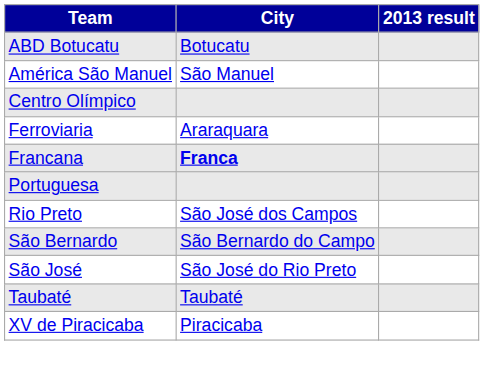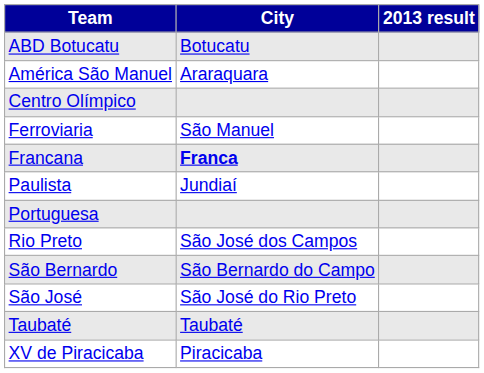 <table border="0,75" cellpadding="2" style="border-collapse: collapse;" class="wikitable sortable">
 <tr>
 <th style="background: #009; color: #fff;">Team</th>
 <th style="background: #009; color: #fff;">City</th>
 <th style="background: #009; color: #fff;">2013 result </th>
 </tr>
 <tr style="background:#e9e9e9; color:black">
 <td><a href='#'>ABD Botucatu</a></td>
 <td><a href='#'>Botucatu</a></td>
 <td></td>
 </tr>
 <tr style="background:white; color:black">
 <td><a href='#'>América São Manuel</a></td>
-<td><a href='#'>São Manuel</a></td>
+<td><a href='#'>Araraquara</a></td>
 <td></td>
 </tr>
 <tr style="background:#e9e9e9; color:black">
 <td><a href='#'>Centro Olímpico</a></td>
 <td></td>
 <td></td>
 </tr>
 <tr style="background:white; color:black">
 <td><a href='#'>Ferroviaria</a></td>
-<td><a href='#'>Araraquara</a></td>
+<td><a href='#'>São Manuel</a></td>
 <td></td>
 </tr>
 <tr style="background:#e9e9e9; color:black">
 <td><a href='#'>Francana</a></td>
 <td><strong><a href='#'>Franca</a></strong></td>
+<td></td>
+</tr>
+<tr style="background:white; color:black">
+<td><a href='#'>Paulista</a></td>
+<td><a href='#'>Jundiaí</a></td>
 <td></td>
 </tr>
 <tr style="background:#e9e9e9; color:black">
 <td><a href='#'>Portuguesa</a></td>
 <td></td>
 <td></td>
 </tr>
 <tr style="background:white; color:black">
 <td><a href='#'>Rio Preto</a></td>
 <td><a href='#'>São José dos Campos</a></td>
 <td></td>
 </tr>
 <tr style="background:#e9e9e9; color:black">
 <td><a href='#'>São Bernardo</a></td>
 <td><a href='#'>São Bernardo do Campo</a></td>
 <td></td>
 </tr>
 <tr style="background:white; color:black">
 <td><a href='#'>São José</a></td>
 <td><a href='#'>São José do Rio Preto</a></td>
 <td></td>
 </tr>
 <tr style="background:#e9e9e9; color:black">
 <td><a href='#'>Taubaté</a></td>
 <td><a href='#'>Taubaté</a></td>
 <td></td>
 </tr>
 <tr style="background:white; color:black">
 <td><a href='#'>XV de Piracicaba</a></td>
 <td><a href='#'>Piracicaba</a></td>
 <td></td>
 </tr>
 </table>
